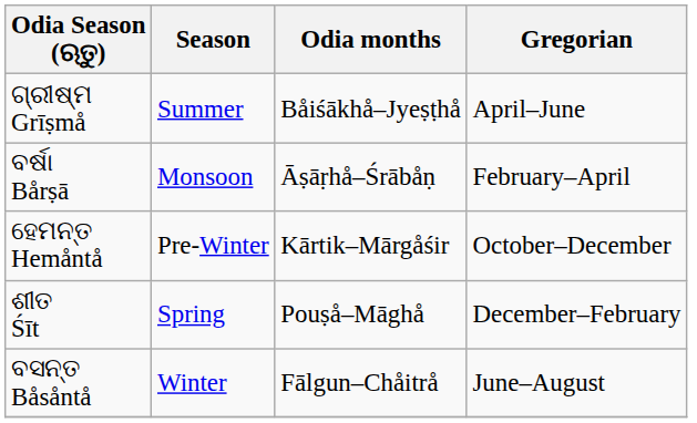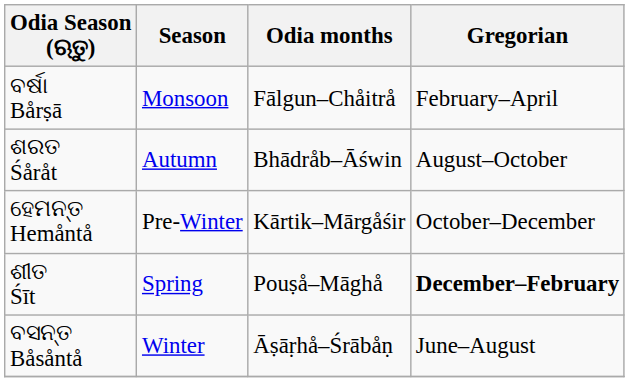 <table class="wikitable">
 <tr>
 <th>Odia Season<br>(ଋତୁ)</th>
 <th>Season</th>
 <th>Odia months</th>
 <th>Gregorian</th>
 </tr>
 <tr>
-<td>ଗ୍ରୀଷ୍ମ<br>Grīṣmå</td>
-<td><a href='#'>Summer</a></td>
-<td>Båiśākhå–Jyeṣṭhå</td>
-<td>April–June</td>
+<td>ବର୍ଷା<br>Bårṣā</td>
+<td><a href='#'>Monsoon</a></td>
+<td>Fālgun–Chåitrå</td>
+<td>February–April</td>
 </tr>
 <tr>
-<td>ବର୍ଷା<br>Bårṣā</td>
-<td><a href='#'>Monsoon</a></td>
-<td>Āṣāṛhå–Śrābåṇ</td>
-<td>February–April</td>
+<td>ଶରତ<br>Śåråt</td>
+<td><a href='#'>Autumn</a></td>
+<td>Bhādråb–Āświn</td>
+<td>August–October</td>
 </tr>
 <tr>
 <td>ହେମନ୍ତ<br>Hemåntå</td>
 <td>Pre-<a href='#'>Winter</a></td>
 <td>Kārtik–Mārgåśir</td>
 <td>October–December</td>
 </tr>
 <tr>
 <td>ଶୀତ<br>Śīt</td>
 <td><a href='#'>Spring</a></td>
 <td>Pouṣå–Māghå</td>
-<td>December–February</td>
+<td><strong>December–February</strong></td>
 </tr>
 <tr>
 <td>ବସନ୍ତ<br>Båsåntå</td>
 <td><a href='#'>Winter</a></td>
-<td>Fālgun–Chåitrå</td>
+<td>Āṣāṛhå–Śrābåṇ</td>
 <td>June–August</td>
 </tr>
 <tr>
 </tr>
 </table>
